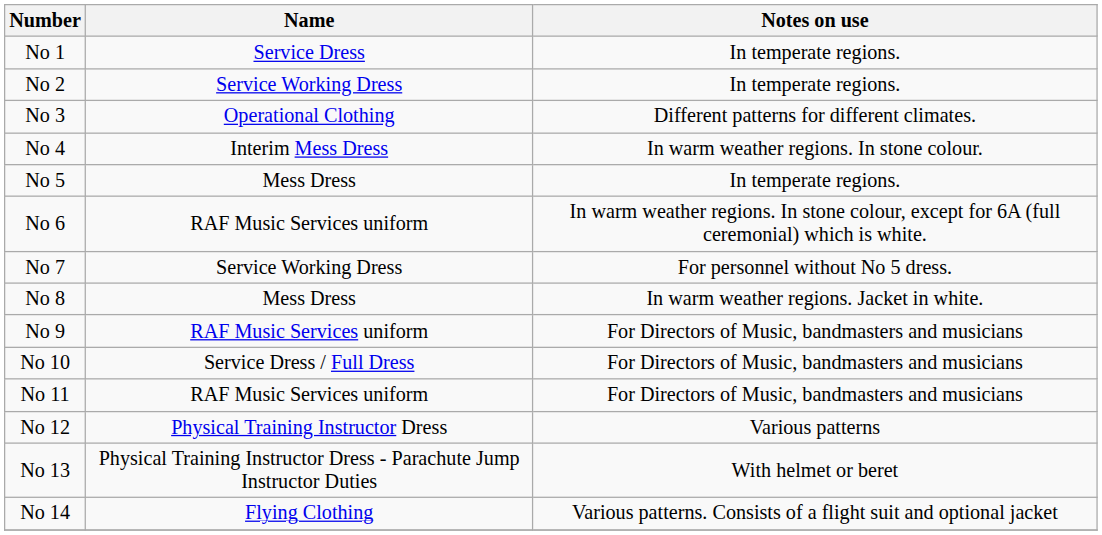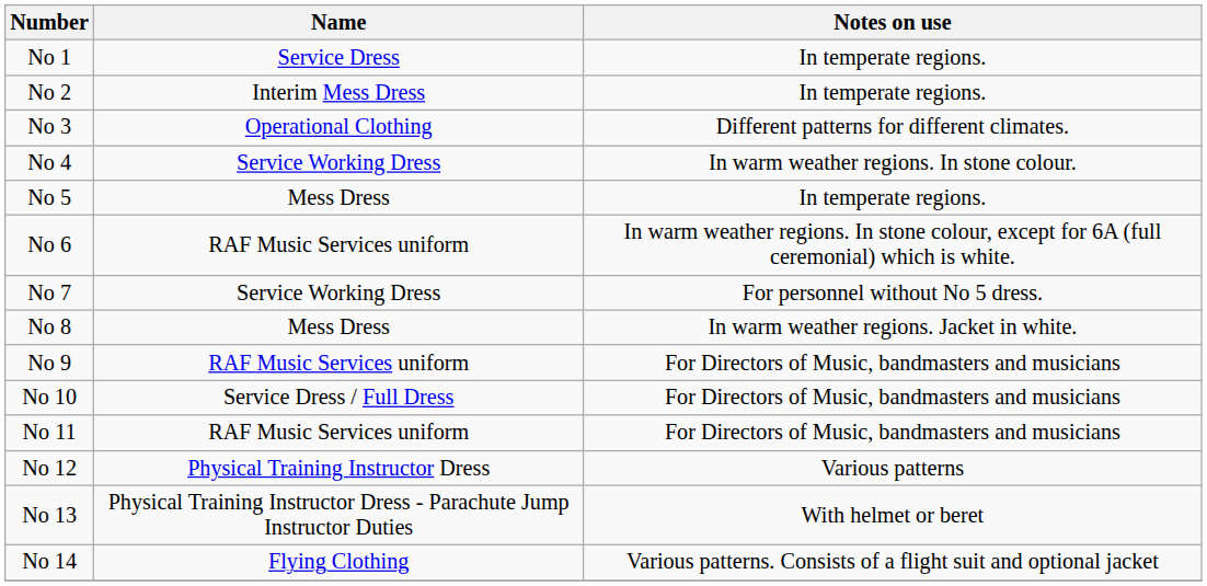 <table class="wikitable" style="text-align:center">
 <tr>
 <th>Number</th>
 <th>Name</th>
 <th>Notes on use</th>
 </tr>
 <tr>
 <td>No 1</td>
 <td><a href='#'>Service Dress</a></td>
 <td>In temperate regions.</td>
 </tr>
 <tr>
 <td>No 2</td>
-<td><a href='#'>Service Working Dress</a></td>
+<td>Interim <a href='#'>Mess Dress</a></td>
 <td>In temperate regions.</td>
 </tr>
 <tr>
 <td>No 3</td>
 <td><a href='#'>Operational Clothing</a></td>
 <td>Different patterns for different climates.</td>
 </tr>
 <tr>
 <td>No 4</td>
-<td>Interim <a href='#'>Mess Dress</a></td>
+<td><a href='#'>Service Working Dress</a></td>
 <td>In warm weather regions. In stone colour.</td>
 </tr>
 <tr>
 <td>No 5</td>
 <td>Mess Dress</td>
 <td>In temperate regions.</td>
 </tr>
 <tr>
 <td>No 6</td>
 <td>RAF Music Services uniform</td>
 <td>In warm weather regions. In stone colour, except for 6A (full ceremonial) which is white.</td>
 </tr>
 <tr>
 <td>No 7</td>
 <td>Service Working Dress</td>
 <td>For personnel without No 5 dress.</td>
 </tr>
 <tr>
 <td>No 8</td>
 <td>Mess Dress</td>
 <td>In warm weather regions. Jacket in white.</td>
 </tr>
 <tr>
 <td>No 9</td>
 <td><a href='#'>RAF Music Services</a> uniform</td>
 <td>For Directors of Music, bandmasters and musicians</td>
 </tr>
 <tr>
 <td>No 10</td>
 <td>Service Dress / <a href='#'>Full Dress</a></td>
 <td>For Directors of Music, bandmasters and musicians</td>
 </tr>
 <tr>
 <td>No 11</td>
 <td>RAF Music Services uniform</td>
 <td>For Directors of Music, bandmasters and musicians</td>
 </tr>
 <tr>
 <td>No 12</td>
 <td><a href='#'>Physical Training Instructor</a> Dress</td>
 <td>Various patterns</td>
 </tr>
 <tr>
 <td>No 13</td>
 <td>Physical Training Instructor Dress - Parachute Jump Instructor Duties</td>
 <td>With helmet or beret</td>
 </tr>
 <tr>
 <td>No 14</td>
 <td><a href='#'>Flying Clothing</a></td>
 <td>Various patterns. Consists of a flight suit and optional jacket</td>
 </tr>
 <tr>
 </tr>
 </table>
